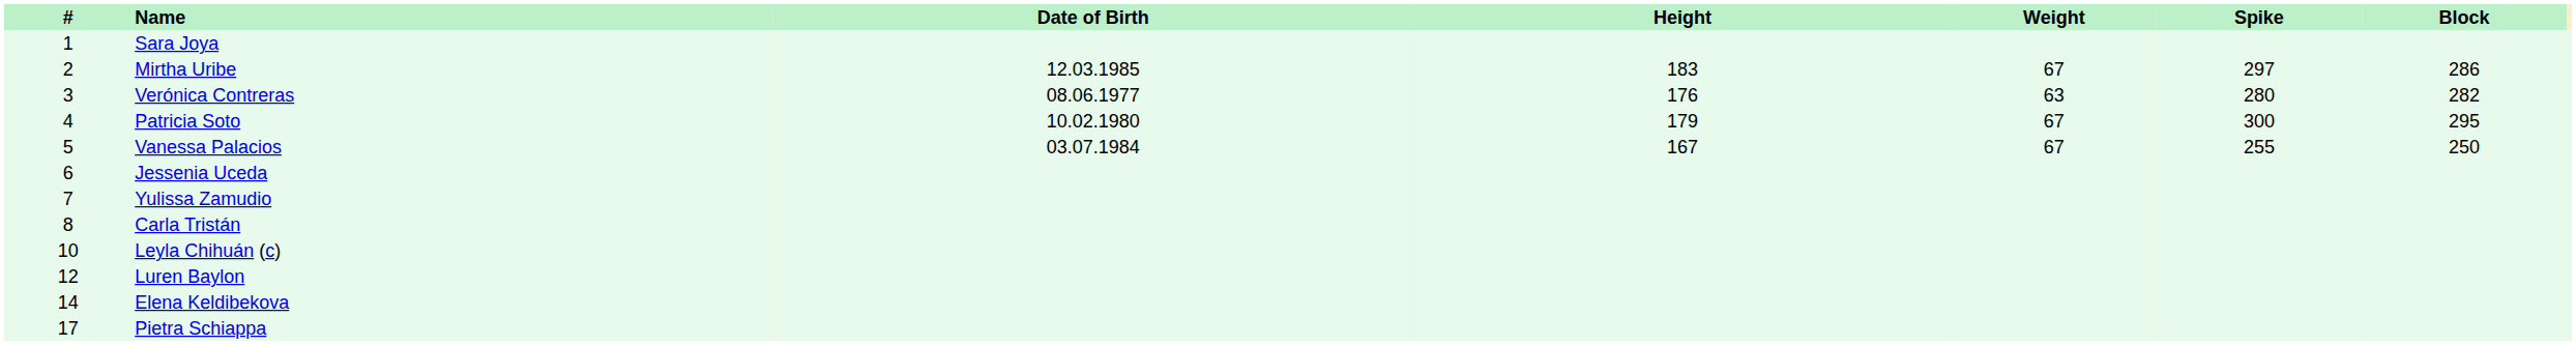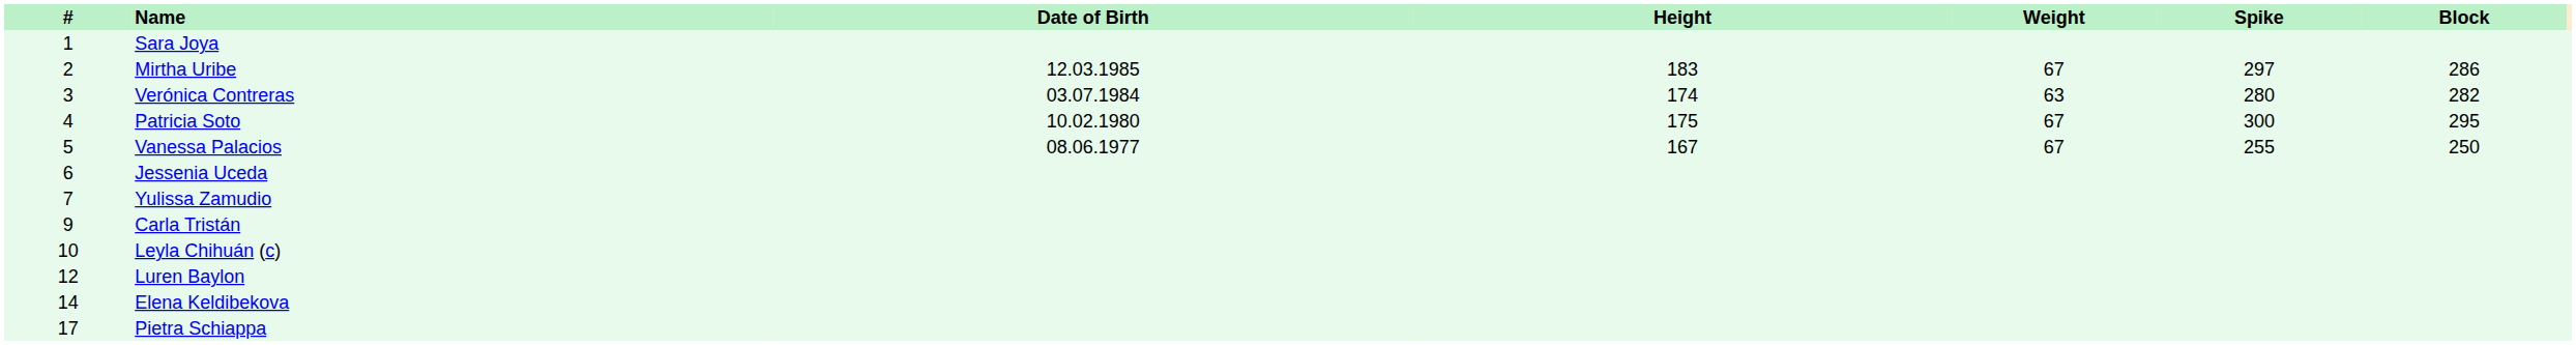 <table border=0 cellpadding=2 cellspacing=0  |- bgcolor=#FFECCE style="text-align:center; font-size:90%;" width=100%>
 <tr bgcolor=#BBF0C9>
 <th width=5%>#</th>
 <th width=25% align=left>Name</th>
 <th width=25%>Date of Birth</th>
 <th width=21%>Height</th>
 <th width=8%>Weight</th>
 <th width=8%>Spike</th>
 <th width=8%>Block</th>
 </tr>
 <tr bgcolor=#E7FAEC>
 <td>1</td>
 <td align=left><a href='#'>Sara Joya</a></td>
 <td></td>
 <td></td>
 <td></td>
 <td></td>
 <td></td>
 <td></td>
 </tr>
 <tr bgcolor=#E7FAEC>
 <td>2</td>
 <td align=left><a href='#'>Mirtha Uribe</a></td>
 <td>12.03.1985</td>
 <td>183</td>
 <td>67</td>
 <td>297</td>
 <td>286</td>
 <td></td>
 </tr>
 <tr bgcolor=#E7FAEC>
 <td>3</td>
 <td align=left><a href='#'>Verónica Contreras</a></td>
-<td>08.06.1977</td>
-<td>176</td>
+<td>03.07.1984</td>
+<td>174</td>
 <td>63</td>
 <td>280</td>
 <td>282</td>
 <td></td>
 </tr>
 <tr bgcolor=#E7FAEC>
 <td>4</td>
 <td align=left><a href='#'>Patricia Soto</a></td>
 <td>10.02.1980</td>
-<td>179</td>
+<td>175</td>
 <td>67</td>
 <td>300</td>
 <td>295</td>
 <td></td>
 </tr>
 <tr bgcolor=#E7FAEC>
 <td>5</td>
 <td align=left><a href='#'>Vanessa Palacios</a></td>
-<td>03.07.1984</td>
+<td>08.06.1977</td>
 <td>167</td>
 <td>67</td>
 <td>255</td>
 <td>250</td>
 <td></td>
 </tr>
 <tr bgcolor=#E7FAEC>
 <td>6</td>
 <td align=left><a href='#'>Jessenia Uceda</a></td>
 <td></td>
 <td></td>
 <td></td>
 <td></td>
 <td></td>
 <td></td>
 </tr>
 <tr bgcolor=#E7FAEC>
 <td>7</td>
 <td align=left><a href='#'>Yulissa Zamudio</a></td>
 <td></td>
 <td></td>
 <td></td>
 <td></td>
 <td></td>
 <td></td>
 </tr>
 <tr bgcolor=#E7FAEC>
-<td>8</td>
+<td>9</td>
 <td align=left><a href='#'>Carla Tristán</a></td>
 <td></td>
 <td></td>
 <td></td>
 <td></td>
 <td></td>
 <td></td>
 </tr>
 <tr bgcolor=#E7FAEC>
 <td>10</td>
 <td align=left><a href='#'>Leyla Chihuán</a> (<a href='#'>c</a>)</td>
 <td></td>
 <td></td>
 <td></td>
 <td></td>
 <td></td>
 <td></td>
 </tr>
 <tr bgcolor=#E7FAEC>
 <td>12</td>
 <td align=left><a href='#'>Luren Baylon</a></td>
 <td></td>
 <td></td>
 <td></td>
 <td></td>
 <td></td>
 <td></td>
 </tr>
 <tr bgcolor=#E7FAEC>
 <td>14</td>
 <td align=left><a href='#'>Elena Keldibekova</a></td>
 <td></td>
 <td></td>
 <td></td>
 <td></td>
 <td></td>
 <td></td>
 </tr>
 <tr bgcolor=#E7FAEC>
 <td>17</td>
 <td align=left><a href='#'>Pietra Schiappa</a></td>
 <td></td>
 <td></td>
 <td></td>
 <td></td>
 <td></td>
 <td></td>
 </tr>
 </table>
